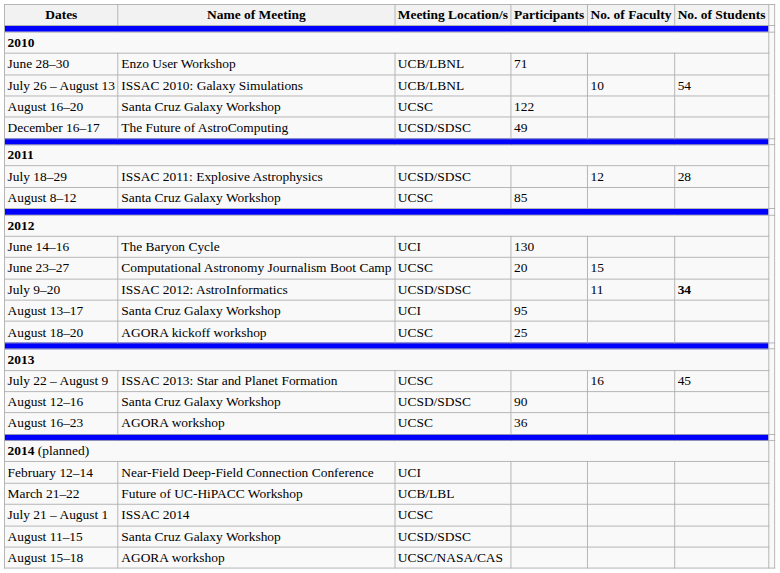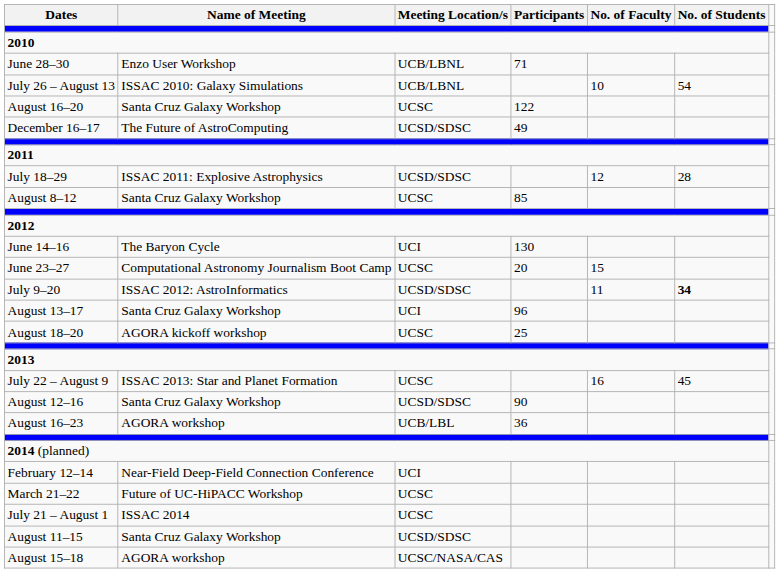 <table class="wikitable">
 <tr>
 <th>Dates</th>
 <th>Name of Meeting</th>
 <th>Meeting Location/s</th>
 <th>Participants</th>
 <th>No. of Faculty</th>
 <th>No. of Students</th>
 </tr>
 <tr>
 <td colspan="6" style="background: blue"></td>
 <td></td>
 </tr>
 <tr>
 <td colspan="6" style="text-align: left;"><strong>2010</strong></td>
 </tr>
 <tr>
 <td>June 28–30</td>
 <td>Enzo User Workshop</td>
 <td>UCB/LBNL</td>
 <td>71</td>
 <td></td>
 <td></td>
 </tr>
 <tr>
 <td>July 26 – August 13</td>
 <td>ISSAC 2010: Galaxy Simulations</td>
 <td>UCB/LBNL</td>
 <td></td>
 <td>10</td>
 <td>54</td>
 </tr>
 <tr>
 <td>August 16–20</td>
 <td>Santa Cruz Galaxy Workshop</td>
 <td>UCSC</td>
 <td>122</td>
 <td></td>
 <td></td>
 </tr>
 <tr>
 <td>December 16–17</td>
 <td>The Future of AstroComputing</td>
 <td>UCSD/SDSC</td>
 <td>49</td>
 <td></td>
 <td></td>
 </tr>
 <tr>
 <td colspan="6" style="background: blue"></td>
 <td></td>
 </tr>
 <tr>
 <td colspan="6" style="text-align: left;"><strong>2011</strong></td>
 </tr>
 <tr>
 <td>July 18–29</td>
 <td>ISSAC 2011: Explosive Astrophysics</td>
 <td>UCSD/SDSC</td>
 <td></td>
 <td>12</td>
 <td>28</td>
 </tr>
 <tr>
 <td>August 8–12</td>
 <td>Santa Cruz Galaxy Workshop</td>
 <td>UCSC</td>
 <td>85</td>
 <td></td>
 <td></td>
 </tr>
 <tr>
 <td colspan="6" style="background: blue"></td>
 <td></td>
 </tr>
 <tr>
 <td colspan="6" style="text-align: left;"><strong>2012</strong></td>
 </tr>
 <tr>
 <td>June 14–16</td>
 <td>The Baryon Cycle</td>
 <td>UCI</td>
 <td>130</td>
 <td></td>
 <td></td>
 </tr>
 <tr>
 <td>June 23–27</td>
 <td>Computational Astronomy Journalism Boot Camp</td>
 <td>UCSC</td>
 <td>20</td>
 <td>15</td>
 <td></td>
 </tr>
 <tr>
 <td>July 9–20</td>
 <td>ISSAC 2012: AstroInformatics</td>
 <td>UCSD/SDSC</td>
 <td></td>
 <td>11</td>
 <td><strong>34</strong></td>
 </tr>
 <tr>
 <td>August 13–17</td>
 <td>Santa Cruz Galaxy Workshop</td>
 <td>UCI</td>
-<td>95</td>
+<td>96</td>
 <td></td>
 <td></td>
 </tr>
 <tr>
 <td>August 18–20</td>
 <td>AGORA kickoff workshop</td>
 <td>UCSC</td>
 <td>25</td>
 <td></td>
 <td></td>
 </tr>
 <tr>
 <td colspan="6" style="background: blue"></td>
 <td></td>
 </tr>
 <tr>
 <td colspan="6" style="text-align: left;"><strong>2013</strong></td>
 </tr>
 <tr>
 <td>July 22 – August 9</td>
 <td>ISSAC 2013: Star and Planet Formation</td>
 <td>UCSC</td>
 <td></td>
 <td>16</td>
 <td>45</td>
 </tr>
 <tr>
 <td>August 12–16</td>
 <td>Santa Cruz Galaxy Workshop</td>
 <td>UCSD/SDSC</td>
 <td>90</td>
 <td></td>
 <td></td>
 </tr>
 <tr>
 <td>August 16–23</td>
 <td>AGORA workshop</td>
-<td>UCSC</td>
+<td>UCB/LBL</td>
 <td>36</td>
 <td></td>
 <td></td>
 </tr>
 <tr>
 <td colspan="6" style="background: blue"></td>
 <td></td>
 </tr>
 <tr>
 <td colspan="6" style="text-align: left;"><strong>2014</strong>  (planned)</td>
 </tr>
 <tr>
 <td>February 12–14</td>
 <td>Near-Field Deep-Field Connection Conference</td>
 <td>UCI</td>
 <td></td>
 <td></td>
 <td></td>
 </tr>
 <tr>
 <td>March 21–22</td>
 <td>Future of UC-HiPACC Workshop</td>
-<td>UCB/LBL</td>
+<td>UCSC</td>
 <td></td>
 <td></td>
 <td></td>
 </tr>
 <tr>
 <td>July 21 – August 1</td>
 <td>ISSAC 2014</td>
 <td>UCSC</td>
 <td></td>
 <td></td>
 <td></td>
 </tr>
 <tr>
 <td>August 11–15</td>
 <td>Santa Cruz Galaxy Workshop</td>
 <td>UCSD/SDSC</td>
 <td></td>
 <td></td>
 <td></td>
 </tr>
 <tr>
 <td>August 15–18</td>
 <td>AGORA workshop</td>
 <td>UCSC/NASA/CAS</td>
 <td></td>
 <td></td>
 <td></td>
 </tr>
 </table>
